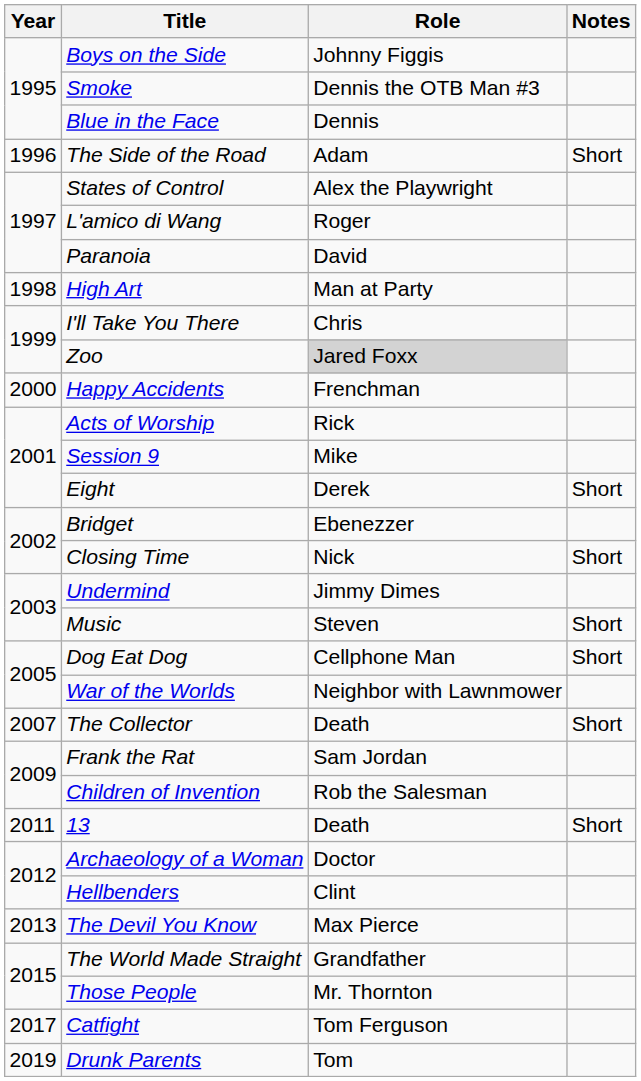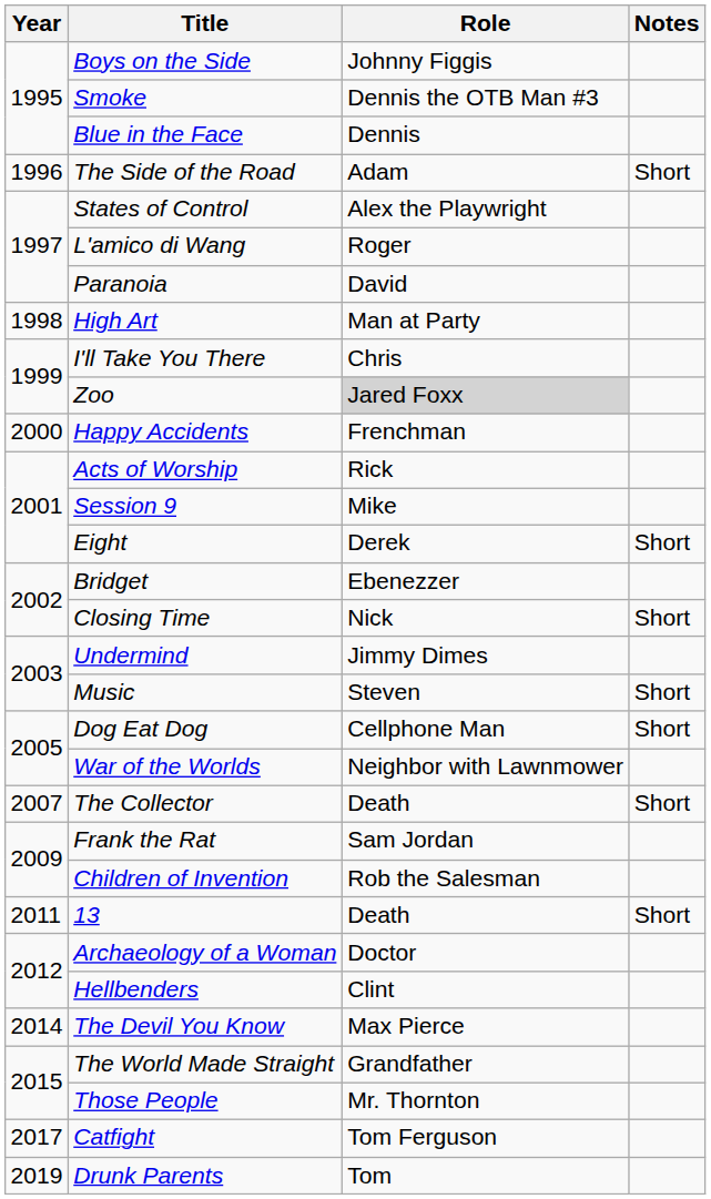 <table class="wikitable sortable">
 <tr>
 <th>Year</th>
 <th>Title</th>
 <th>Role</th>
 <th>Notes</th>
 </tr>
 <tr>
 <td rowspan="3">1995</td>
 <td><em><a href='#'>Boys on the Side</a></em></td>
 <td>Johnny Figgis</td>
 <td></td>
 </tr>
 <tr>
 <td><em><a href='#'>Smoke</a></em></td>
 <td>Dennis the OTB Man #3</td>
 <td></td>
 </tr>
 <tr>
 <td><em><a href='#'>Blue in the Face</a></em></td>
 <td>Dennis</td>
 <td></td>
 </tr>
 <tr>
 <td>1996</td>
 <td><em>The Side of the Road</em></td>
 <td>Adam</td>
 <td>Short</td>
 </tr>
 <tr>
 <td rowspan="3">1997</td>
 <td><em>States of Control</em></td>
 <td>Alex the Playwright</td>
 <td></td>
 </tr>
 <tr>
 <td><em>L'amico di Wang</em></td>
 <td>Roger</td>
 <td></td>
 </tr>
 <tr>
 <td><em>Paranoia</em></td>
 <td>David</td>
 <td></td>
 </tr>
 <tr>
 <td>1998</td>
 <td><em><a href='#'>High Art</a></em></td>
 <td>Man at Party</td>
 <td></td>
 </tr>
 <tr>
 <td rowspan="2">1999</td>
 <td><em>I'll Take You There</em></td>
 <td>Chris</td>
 <td></td>
 </tr>
 <tr>
 <td><em>Zoo</em></td>
 <td style="background: lightgrey;">Jared Foxx</td>
 <td></td>
 </tr>
 <tr>
 <td>2000</td>
 <td><em><a href='#'>Happy Accidents</a></em></td>
 <td>Frenchman</td>
 <td></td>
 </tr>
 <tr>
 <td rowspan="3">2001</td>
 <td><em><a href='#'>Acts of Worship</a></em></td>
 <td>Rick</td>
 <td></td>
 </tr>
 <tr>
 <td><em><a href='#'>Session 9</a></em></td>
 <td>Mike</td>
 <td></td>
 </tr>
 <tr>
 <td><em>Eight</em></td>
 <td>Derek</td>
 <td>Short</td>
 </tr>
 <tr>
 <td rowspan="2">2002</td>
 <td><em>Bridget</em></td>
 <td>Ebenezzer</td>
 <td></td>
 </tr>
 <tr>
 <td><em>Closing Time</em></td>
 <td>Nick</td>
 <td>Short</td>
 </tr>
 <tr>
 <td rowspan="2">2003</td>
 <td><em><a href='#'>Undermind</a></em></td>
 <td>Jimmy Dimes</td>
 <td></td>
 </tr>
 <tr>
 <td><em>Music</em></td>
 <td>Steven</td>
 <td>Short</td>
 </tr>
 <tr>
 <td rowspan="2">2005</td>
 <td><em>Dog Eat Dog</em></td>
 <td>Cellphone Man</td>
 <td>Short</td>
 </tr>
 <tr>
 <td><em><a href='#'>War of the Worlds</a></em></td>
 <td>Neighbor with Lawnmower</td>
 <td></td>
 </tr>
 <tr>
 <td>2007</td>
 <td><em>The Collector</em></td>
 <td>Death</td>
 <td>Short</td>
 </tr>
 <tr>
 <td rowspan="2">2009</td>
 <td><em>Frank the Rat</em></td>
 <td>Sam Jordan</td>
 <td></td>
 </tr>
 <tr>
 <td><em><a href='#'>Children of Invention</a></em></td>
 <td>Rob the Salesman</td>
 <td></td>
 </tr>
 <tr>
 <td>2011</td>
 <td><em><a href='#'>13</a></em></td>
 <td>Death</td>
 <td>Short</td>
 </tr>
 <tr>
 <td rowspan="2">2012</td>
 <td><em><a href='#'>Archaeology of a Woman</a></em></td>
 <td>Doctor</td>
 <td></td>
 </tr>
 <tr>
 <td><em><a href='#'>Hellbenders</a></em></td>
 <td>Clint</td>
 <td></td>
 </tr>
 <tr>
-<td>2013</td>
+<td>2014</td>
 <td><em><a href='#'>The Devil You Know</a></em></td>
 <td>Max Pierce</td>
 <td></td>
 </tr>
 <tr>
 <td rowspan="2">2015</td>
 <td><em>The World Made Straight</em></td>
 <td>Grandfather</td>
 <td></td>
 </tr>
 <tr>
 <td><em><a href='#'>Those People</a></em></td>
 <td>Mr. Thornton</td>
 <td></td>
 </tr>
 <tr>
 <td>2017</td>
 <td><em><a href='#'>Catfight</a></em></td>
 <td>Tom Ferguson</td>
 <td></td>
 </tr>
 <tr>
 <td>2019</td>
 <td><em><a href='#'>Drunk Parents</a></em></td>
 <td>Tom</td>
 <td></td>
 </tr>
 </table>
